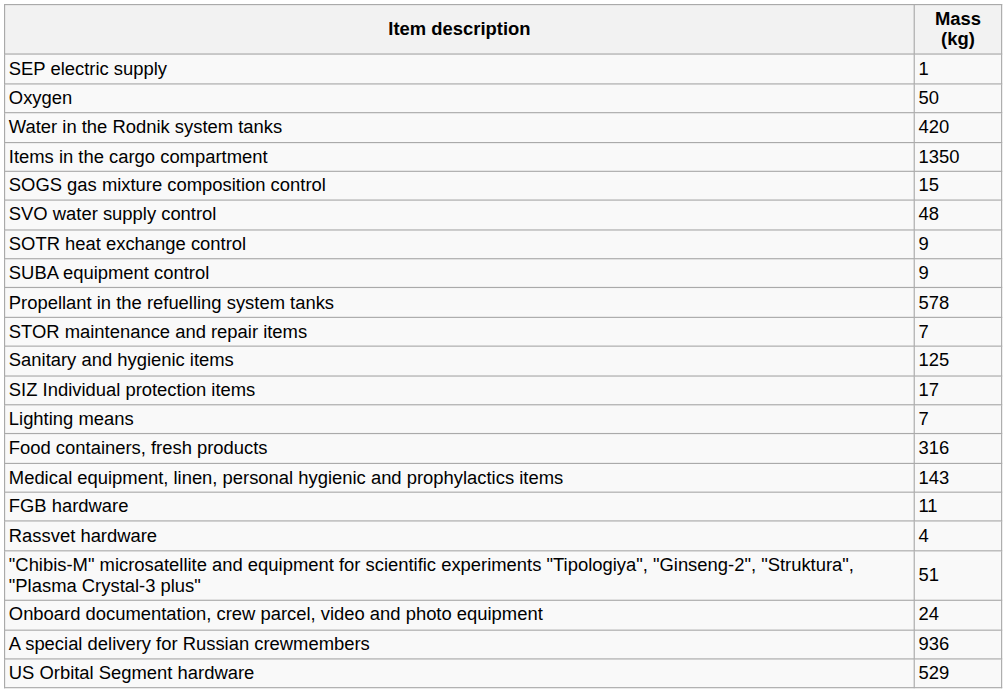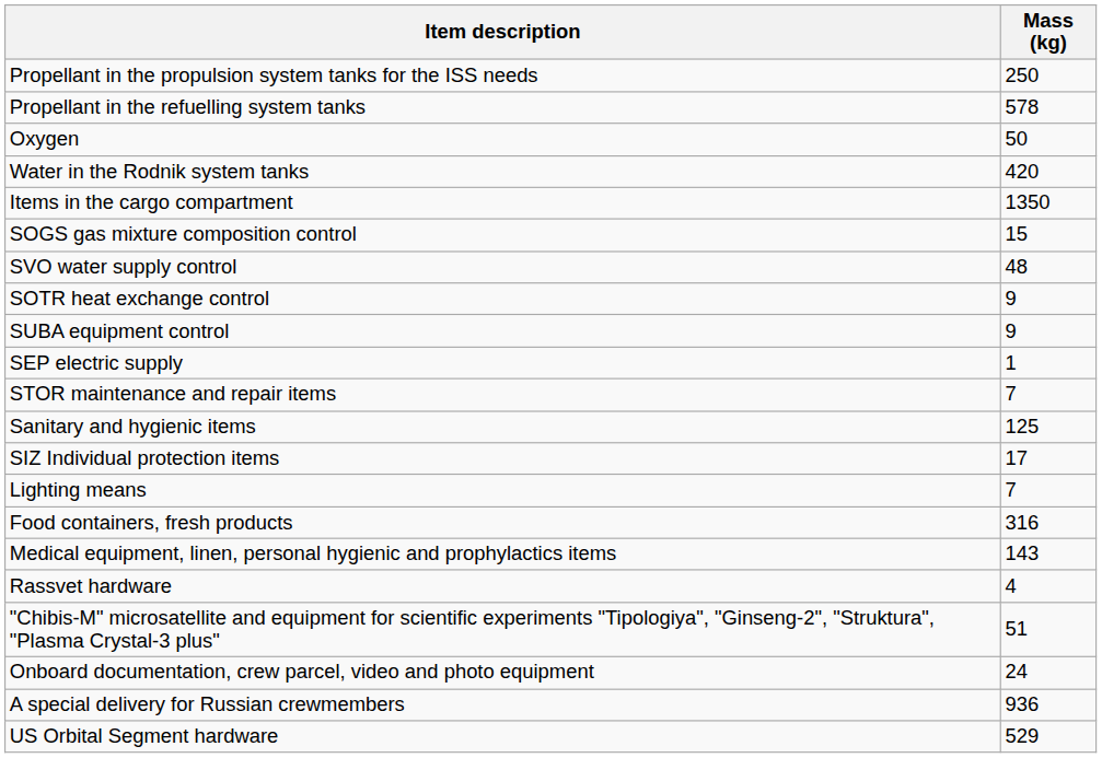 <table class="wikitable sortable">
 <tr>
 <th>Item description </th>
 <th>Mass (kg)</th>
 </tr>
 <tr>
-<td>SEP electric supply</td>
-<td>1</td>
+<td>Propellant in the propulsion system tanks for the ISS needs</td>
+<td>250</td>
+</tr>
+<tr>
+<td>Propellant in the refuelling system tanks</td>
+<td>578</td>
 </tr>
 <tr>
 <td>Oxygen</td>
 <td>50</td>
 </tr>
 <tr>
 <td>Water in the Rodnik system tanks</td>
 <td>420</td>
 </tr>
 <tr>
 <td>Items in the cargo compartment</td>
 <td>1350</td>
 </tr>
 <tr>
 <td>SOGS gas mixture composition control</td>
 <td>15</td>
 </tr>
 <tr>
 <td>SVO water supply control</td>
 <td>48</td>
 </tr>
 <tr>
 <td>SOTR heat exchange control</td>
 <td>9</td>
 </tr>
 <tr>
 <td>SUBA equipment control</td>
 <td>9</td>
 </tr>
 <tr>
-<td>Propellant in the refuelling system tanks</td>
-<td>578</td>
+<td>SEP electric supply</td>
+<td>1</td>
 </tr>
 <tr>
 <td>STOR maintenance and repair items</td>
 <td>7</td>
 </tr>
 <tr>
 <td>Sanitary and hygienic items</td>
 <td>125</td>
 </tr>
 <tr>
 <td>SIZ Individual protection items</td>
 <td>17</td>
 </tr>
 <tr>
 <td>Lighting means</td>
 <td>7</td>
 </tr>
 <tr>
 <td>Food containers, fresh products</td>
 <td>316</td>
 </tr>
 <tr>
 <td>Medical equipment, linen, personal hygienic and prophylactics items</td>
 <td>143</td>
 </tr>
 <tr>
-<td>FGB hardware</td>
-<td>11</td>
-</tr>
-<tr>
 <td>Rassvet hardware</td>
 <td>4</td>
 </tr>
 <tr>
 <td>"Chibis-M" microsatellite and equipment for scientific experiments "Tipologiya", "Ginseng-2", "Struktura", "Plasma Crystal-3 plus"</td>
 <td>51</td>
 </tr>
 <tr>
 <td>Onboard documentation, crew parcel, video and photo equipment</td>
 <td>24</td>
 </tr>
 <tr>
 <td>A special delivery for Russian crewmembers</td>
 <td>936</td>
 </tr>
 <tr>
 <td>US Orbital Segment hardware</td>
 <td>529</td>
 </tr>
 </table>
